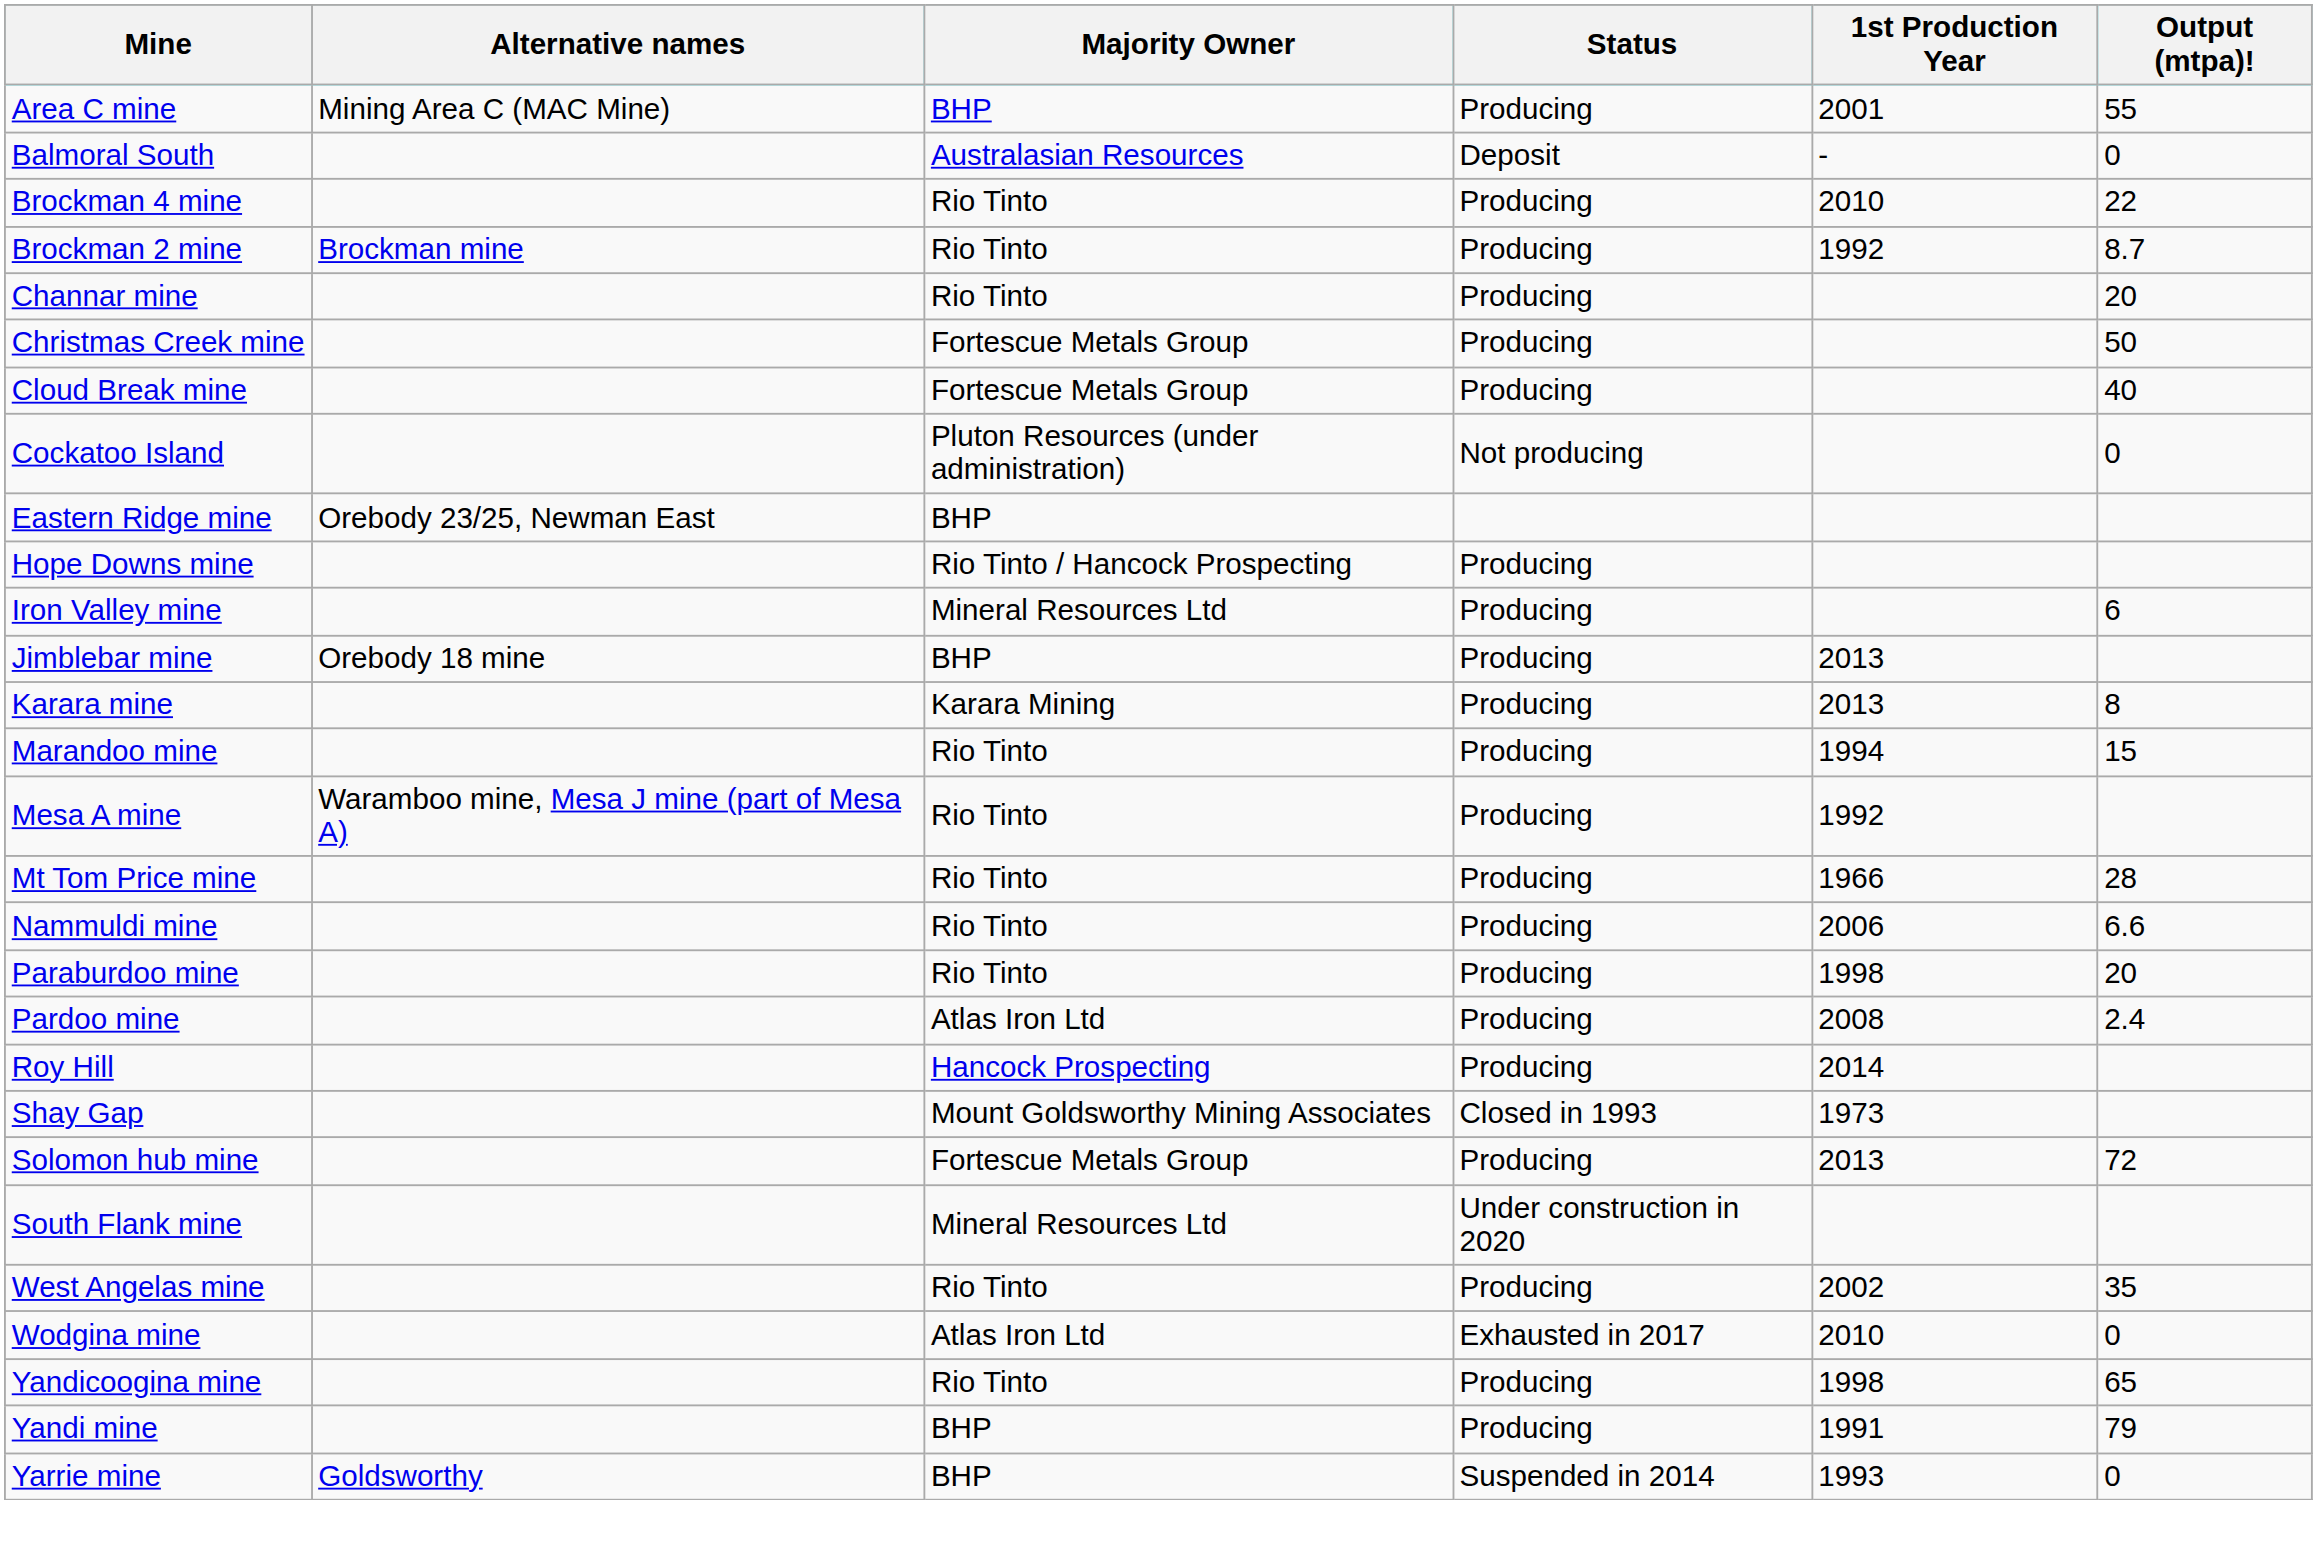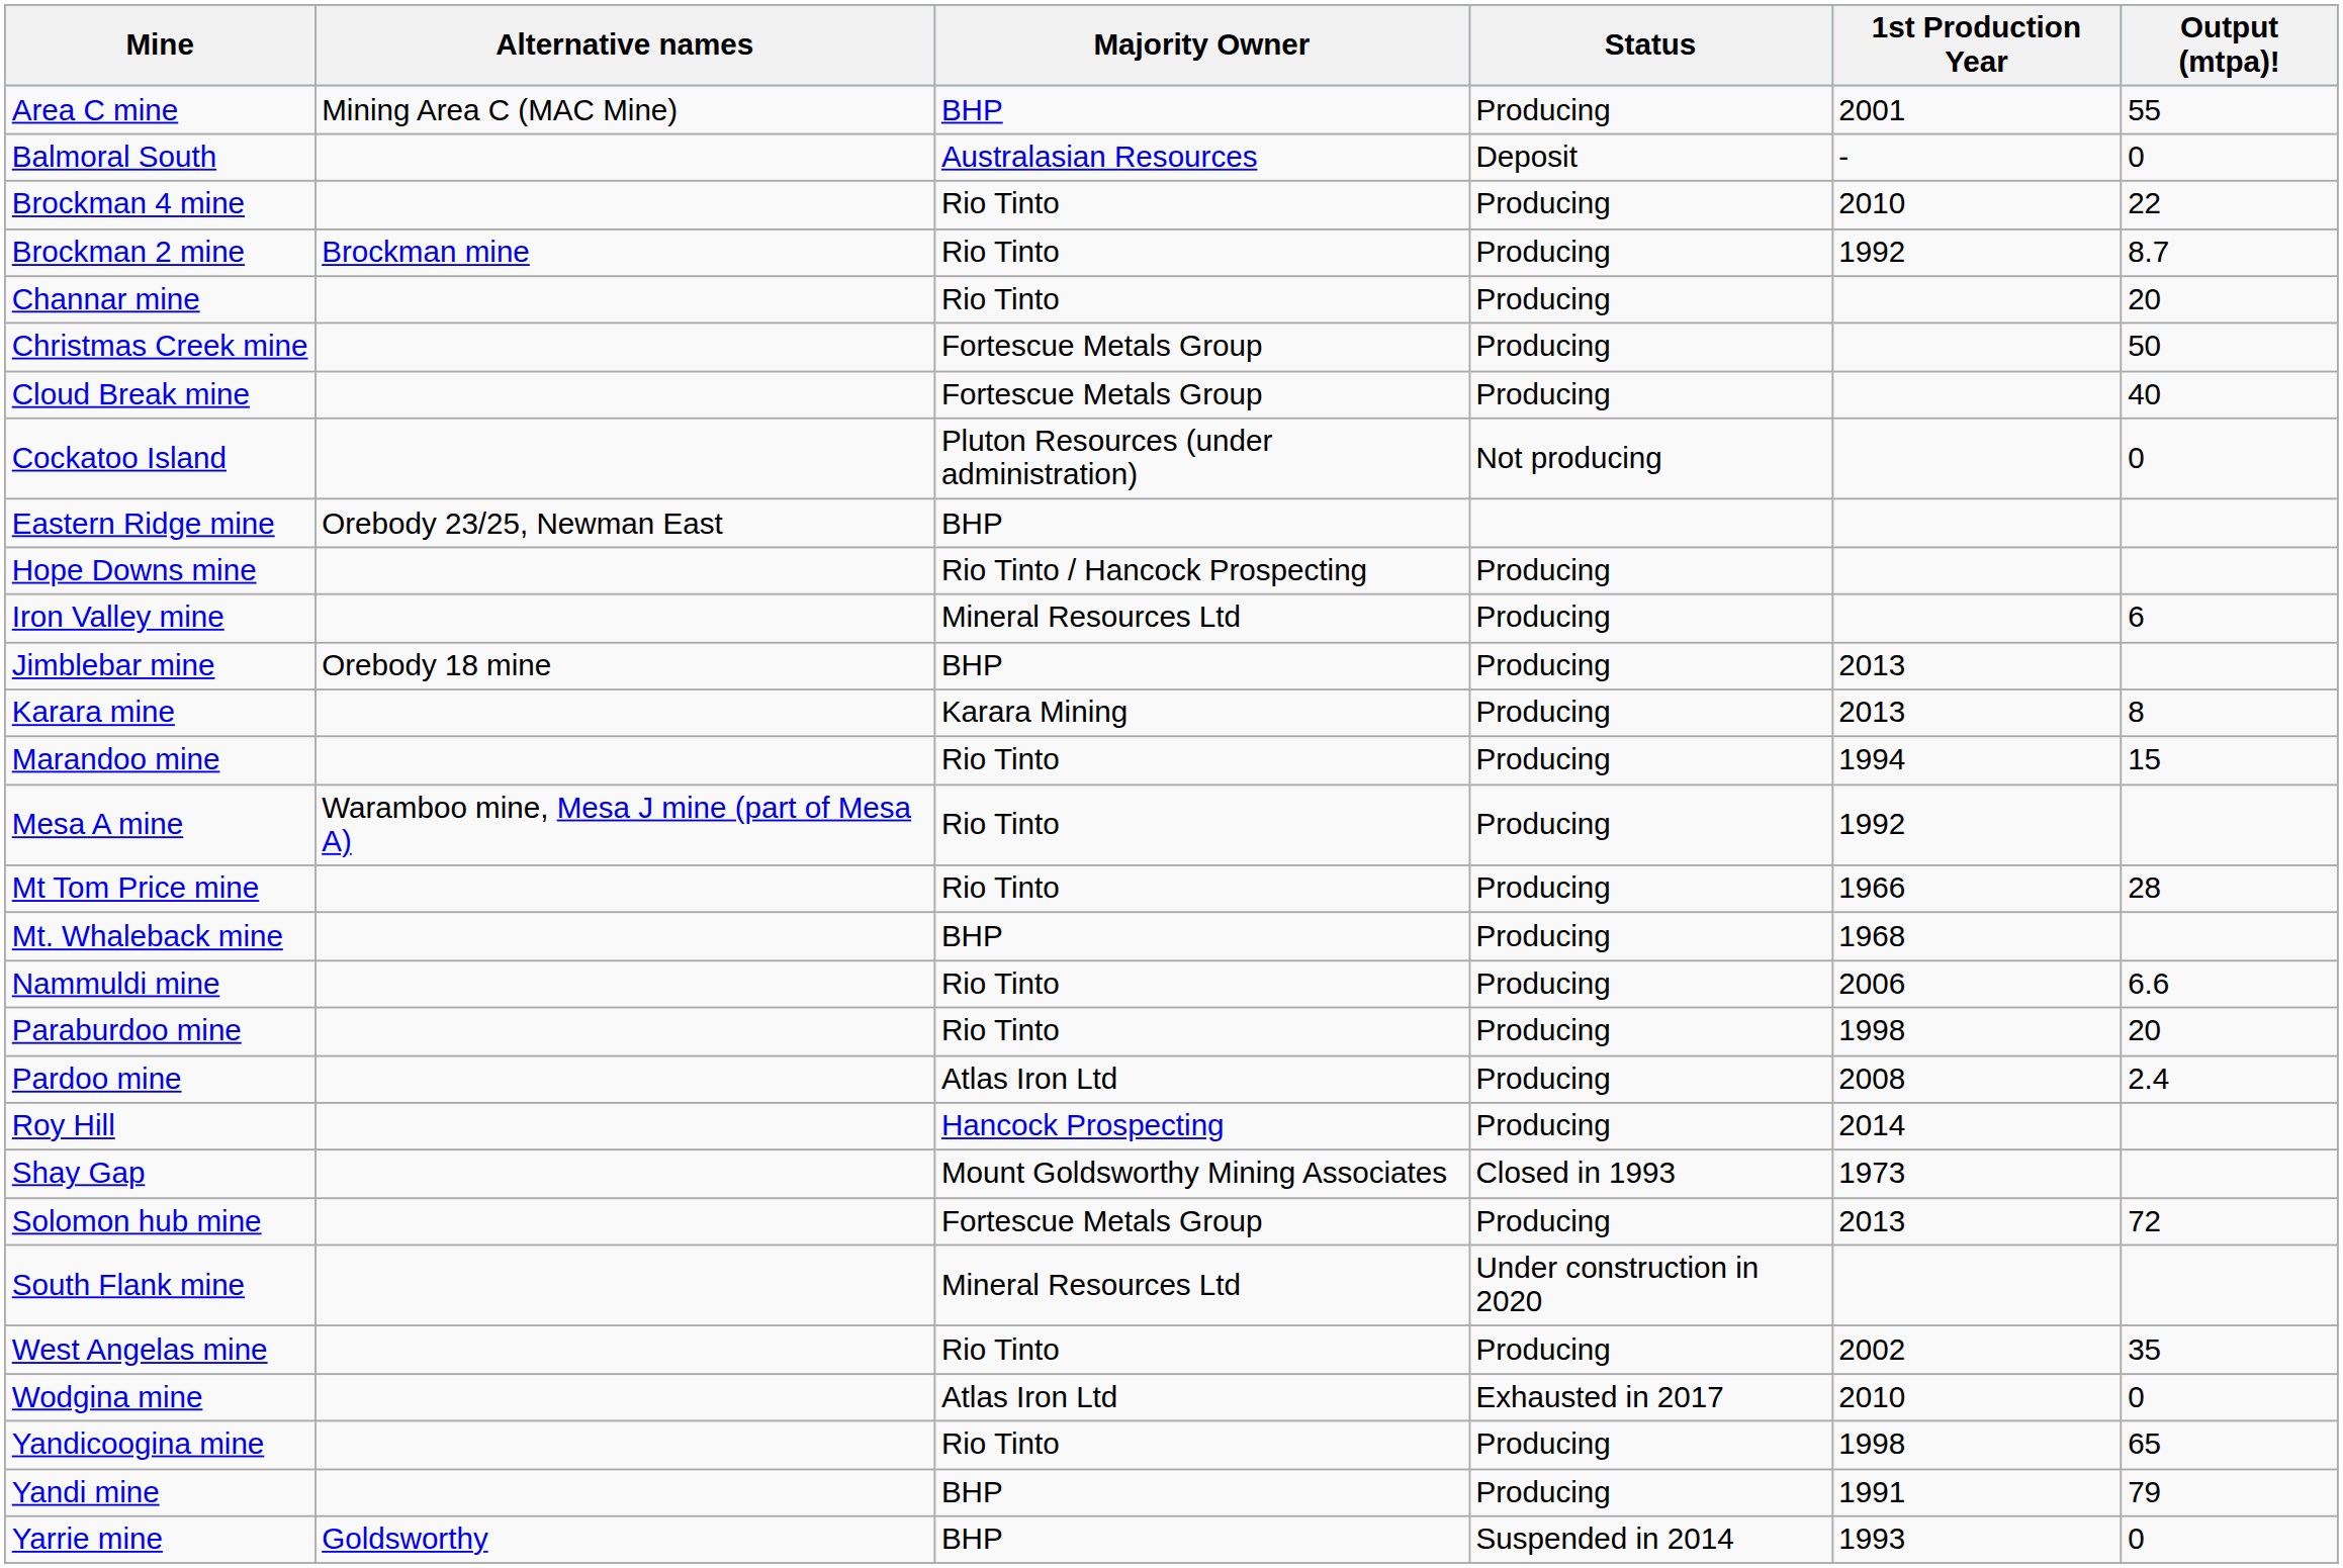 <table class="sortable wikitable">
 <tr align="center" bgcolor="#00F0FF">
 <th>Mine</th>
 <th>Alternative names</th>
 <th>Majority Owner</th>
 <th>Status</th>
 <th>1st Production Year</th>
 <th>Output (mtpa)!</th>
 </tr>
 <tr>
 <td nowrap=""><a href='#'>Area C mine</a></td>
 <td>Mining Area C (MAC Mine)</td>
 <td><a href='#'>BHP</a></td>
 <td>Producing</td>
 <td>2001</td>
 <td>55</td>
 </tr>
 <tr>
 <td nowrap=""><a href='#'>Balmoral South</a></td>
 <td></td>
 <td><a href='#'>Australasian Resources</a></td>
 <td>Deposit</td>
 <td>-</td>
 <td>0</td>
 </tr>
 <tr>
 <td nowrap><a href='#'>Brockman 4 mine</a></td>
 <td></td>
 <td>Rio Tinto</td>
 <td>Producing</td>
 <td>2010</td>
 <td>22</td>
 </tr>
 <tr>
 <td nowrap><a href='#'>Brockman 2 mine</a></td>
 <td><a href='#'>Brockman mine</a></td>
 <td>Rio Tinto</td>
 <td>Producing</td>
 <td>1992</td>
 <td>8.7</td>
 </tr>
 <tr>
 <td nowrap><a href='#'>Channar mine</a></td>
 <td></td>
 <td>Rio Tinto</td>
 <td>Producing</td>
 <td></td>
 <td>20</td>
 </tr>
 <tr>
 <td nowrap><a href='#'>Christmas Creek mine</a></td>
 <td></td>
 <td>Fortescue Metals Group</td>
 <td>Producing</td>
 <td></td>
 <td>50</td>
 </tr>
 <tr>
 <td nowrap><a href='#'>Cloud Break mine</a></td>
 <td></td>
 <td>Fortescue Metals Group</td>
 <td>Producing</td>
 <td></td>
 <td>40</td>
 </tr>
 <tr>
 <td nowrap><a href='#'>Cockatoo Island</a></td>
 <td></td>
 <td>Pluton Resources (under administration)</td>
 <td>Not producing</td>
 <td></td>
 <td>0</td>
 </tr>
 <tr>
 <td nowrap><a href='#'>Eastern Ridge mine</a></td>
 <td>Orebody 23/25, Newman East</td>
 <td>BHP</td>
 <td></td>
 <td></td>
 <td></td>
 </tr>
 <tr>
 <td nowrap=""><a href='#'>Hope Downs mine</a></td>
 <td></td>
 <td>Rio Tinto / Hancock Prospecting</td>
 <td>Producing</td>
 <td></td>
 <td></td>
 </tr>
 <tr>
 <td nowrap=""><a href='#'>Iron Valley mine</a></td>
 <td></td>
 <td>Mineral Resources Ltd</td>
 <td>Producing</td>
 <td></td>
 <td>6</td>
 </tr>
 <tr>
 <td nowrap=""><a href='#'>Jimblebar mine</a></td>
 <td>Orebody 18 mine</td>
 <td>BHP</td>
 <td>Producing</td>
 <td>2013</td>
 <td></td>
 </tr>
 <tr>
 <td nowrap=""><a href='#'>Karara mine</a></td>
 <td></td>
 <td>Karara Mining</td>
 <td>Producing</td>
 <td>2013</td>
 <td>8</td>
 </tr>
 <tr>
 <td nowrap=""><a href='#'>Marandoo mine</a></td>
 <td></td>
 <td>Rio Tinto</td>
 <td>Producing</td>
 <td>1994</td>
 <td>15</td>
 </tr>
 <tr>
 <td nowrap=""><a href='#'>Mesa A mine</a></td>
 <td>Waramboo mine, <a href='#'>Mesa J mine (part of Mesa A)</a></td>
 <td>Rio Tinto</td>
 <td>Producing</td>
 <td>1992</td>
 <td></td>
 </tr>
 <tr>
 <td nowrap=""><a href='#'>Mt Tom Price mine</a></td>
 <td></td>
 <td>Rio Tinto</td>
 <td>Producing</td>
 <td>1966</td>
 <td>28</td>
 </tr>
 <tr>
+<td nowrap=""><a href='#'>Mt. Whaleback mine</a></td>
+<td></td>
+<td>BHP</td>
+<td>Producing</td>
+<td>1968</td>
+<td></td>
+</tr>
+<tr>
 <td nowrap=""><a href='#'>Nammuldi mine</a></td>
 <td></td>
 <td>Rio Tinto</td>
 <td>Producing</td>
 <td>2006</td>
 <td>6.6</td>
 </tr>
 <tr>
 <td nowrap=""><a href='#'>Paraburdoo mine</a></td>
 <td></td>
 <td>Rio Tinto</td>
 <td>Producing</td>
 <td>1998</td>
 <td>20</td>
 </tr>
 <tr>
 <td nowrap=""><a href='#'>Pardoo mine</a></td>
 <td></td>
 <td>Atlas Iron Ltd</td>
 <td>Producing</td>
 <td>2008</td>
 <td>2.4</td>
 </tr>
 <tr>
 <td nowrap=""><a href='#'>Roy Hill</a></td>
 <td></td>
 <td><a href='#'>Hancock Prospecting</a></td>
 <td>Producing</td>
 <td>2014</td>
 <td></td>
 </tr>
 <tr>
 <td nowrap=""><a href='#'>Shay Gap</a></td>
 <td></td>
 <td>Mount Goldsworthy Mining Associates</td>
 <td>Closed in 1993</td>
 <td>1973</td>
 <td></td>
 </tr>
 <tr>
 <td nowrap=""><a href='#'>Solomon hub mine</a></td>
 <td></td>
 <td>Fortescue Metals Group</td>
 <td>Producing</td>
 <td>2013</td>
 <td>72</td>
 </tr>
 <tr>
 <td nowrap=""><a href='#'>South Flank mine</a></td>
 <td></td>
 <td>Mineral Resources Ltd</td>
 <td>Under construction in 2020</td>
 <td></td>
 <td></td>
 </tr>
 <tr>
 <td nowrap=""><a href='#'>West Angelas mine</a></td>
 <td></td>
 <td>Rio Tinto</td>
 <td>Producing</td>
 <td>2002</td>
 <td>35</td>
 </tr>
 <tr>
 <td nowrap=""><a href='#'>Wodgina mine</a></td>
 <td></td>
 <td>Atlas Iron Ltd</td>
 <td>Exhausted in 2017</td>
 <td>2010</td>
 <td>0</td>
 </tr>
 <tr>
 <td nowrap=""><a href='#'>Yandicoogina mine</a></td>
 <td></td>
 <td>Rio Tinto</td>
 <td>Producing</td>
 <td>1998</td>
 <td>65</td>
 </tr>
 <tr>
 <td nowrap=""><a href='#'>Yandi mine</a></td>
 <td></td>
 <td>BHP</td>
 <td>Producing</td>
 <td>1991</td>
 <td>79</td>
 </tr>
 <tr>
 <td nowrap=""><a href='#'>Yarrie mine</a></td>
 <td><a href='#'>Goldsworthy</a></td>
 <td>BHP</td>
 <td>Suspended in 2014</td>
 <td>1993</td>
 <td>0</td>
 </tr>
 </table>
